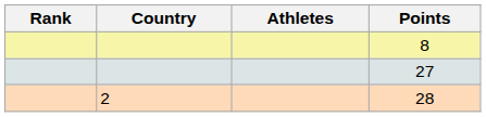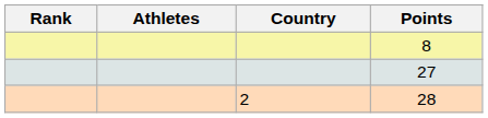 <table class="wikitable" width=65% style="font-size:90%; text-align:center;">
 <tr>
 <th>Rank</th>
+<th>Athletes</th>
 <th>Country</th>
-<th>Athletes</th>
 <th>Points</th>
 </tr>
 <tr bgcolor="#F7F6A8">
 <td></td>
+<td></td>
 <td align=left></td>
-<td></td>
 <td>8</td>
 </tr>
 <tr bgcolor="#DCE5E5">
 <td></td>
+<td></td>
 <td align=left></td>
-<td></td>
 <td>27</td>
 </tr>
 <tr bgcolor="#FFDAB9">
 <td></td>
+<td></td>
 <td align=left> 2</td>
-<td></td>
 <td>28</td>
 </tr>
 </table>
